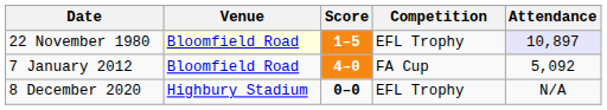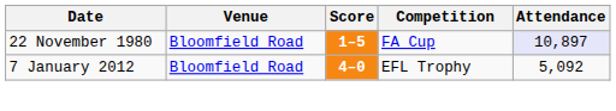 <table class="wikitable" style="font-size:90%">
 <tr>
 <th width=120>Date</th>
 <th width=120>Venue</th>
 <th width=35>Score</th>
 <th width=100>Competition</th>
 <th width=70>Attendance</th>
 </tr>
 <tr>
 <td>22 November 1980</td>
-<td style="background: lightyellow;"><a href='#'>Bloomfield Road</a></td>
+<td><a href='#'>Bloomfield Road</a></td>
 <td bgcolor=#F68712 style="text-align:center; color:#FFFFFF;"><strong>1–5</strong></td>
-<td>EFL Trophy</td>
+<td><a href='#'>FA Cup</a></td>
 <td style="background: lavender; text-align:center;">10,897</td>
 </tr>
 <tr>
 <td>7 January 2012</td>
 <td><a href='#'>Bloomfield Road</a></td>
 <td bgcolor=#F68712 style="text-align:center; color:#FFFFFF;"><strong>4–0</strong></td>
-<td>FA Cup</td>
+<td>EFL Trophy</td>
 <td style="text-align:center;">5,092</td>
 </tr>
-<tr>
-<td>8 December 2020</td>
-<td><a href='#'>Highbury Stadium</a></td>
-<td style="text-align:center"><strong>0–0</strong></td>
-<td>EFL Trophy</td>
-<td style="text-align:center;">N/A</td>
-</tr>
 </table>
